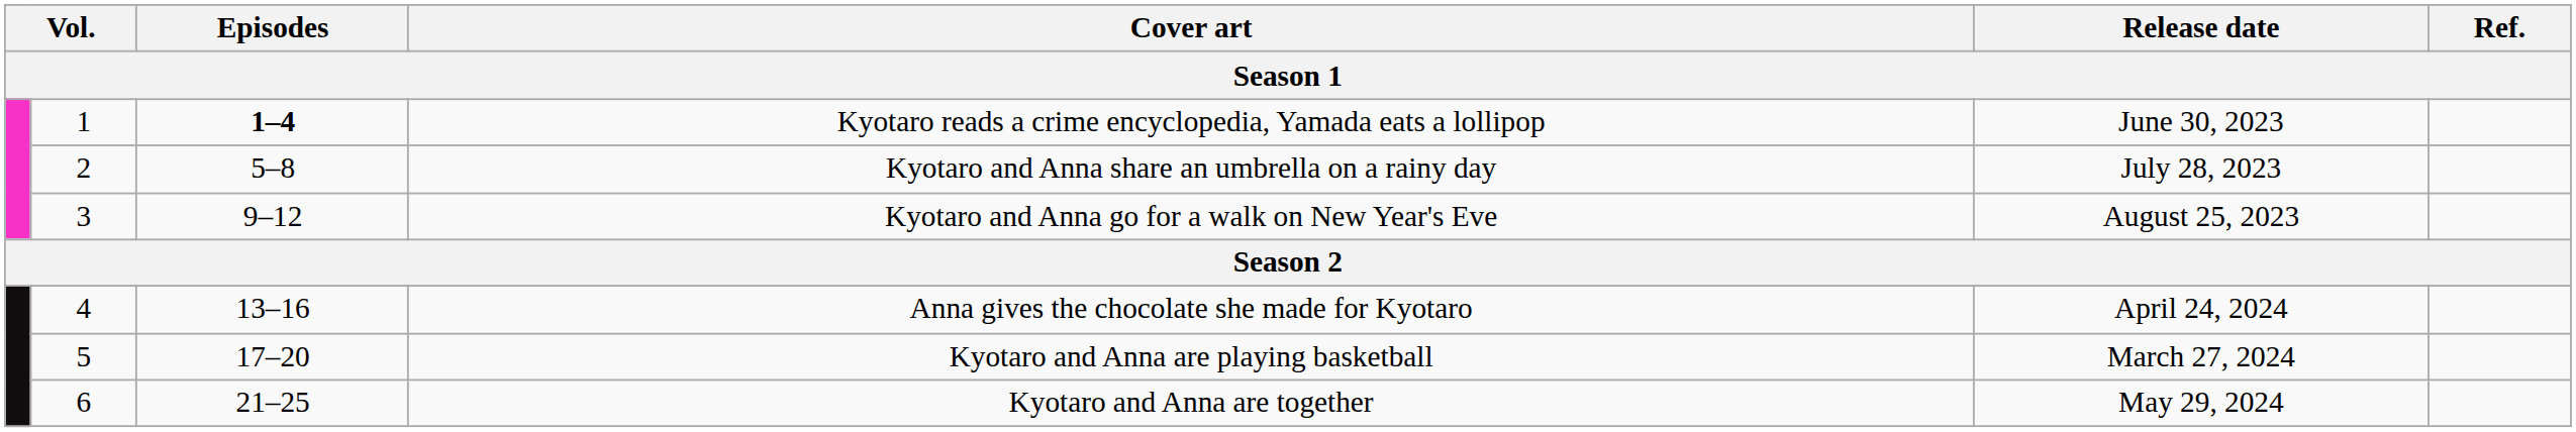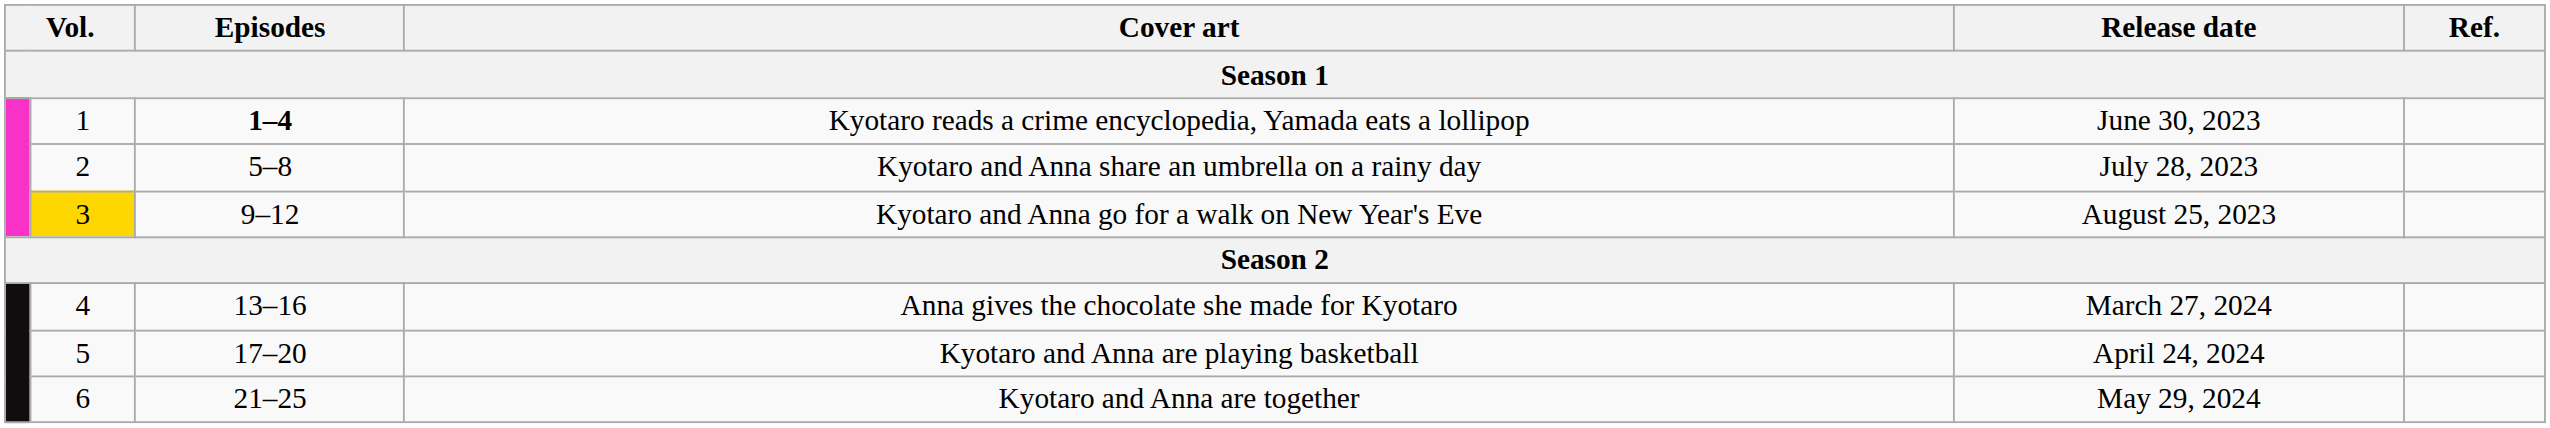 <table class="wikitable" style="text-align: center; width: 70%;">
 <tr>
 <th colspan="2">Vol.</th>
 <th>Episodes</th>
 <th>Cover art</th>
 <th>Release date</th>
 <th>Ref.</th>
 </tr>
 <tr>
 <th colspan="6">Season 1</th>
 </tr>
 <tr>
 <td rowspan="3" width="1%" style="background: #F831C7;"></td>
 <td>1</td>
 <td><strong>1–4</strong></td>
 <td>Kyotaro reads a crime encyclopedia, Yamada eats a lollipop</td>
 <td>June 30, 2023</td>
 <td></td>
 </tr>
 <tr>
 <td>2</td>
 <td>5–8</td>
 <td>Kyotaro and Anna share an umbrella on a rainy day</td>
 <td>July 28, 2023</td>
 <td></td>
 </tr>
 <tr>
-<td>3</td>
+<td style="background: gold;">3</td>
 <td>9–12</td>
 <td>Kyotaro and Anna go for a walk on New Year's Eve</td>
 <td>August 25, 2023</td>
 <td></td>
 </tr>
 <tr>
 <th colspan="6">Season 2</th>
 </tr>
 <tr>
 <td rowspan="3" width="1%" style="background: #110C0E;"></td>
 <td>4</td>
 <td>13–16</td>
 <td>Anna gives the chocolate she made for Kyotaro</td>
-<td>April 24, 2024</td>
+<td>March 27, 2024</td>
 <td></td>
 </tr>
 <tr>
 <td>5</td>
 <td>17–20</td>
 <td>Kyotaro and Anna are playing basketball</td>
-<td>March 27, 2024</td>
+<td>April 24, 2024</td>
 <td></td>
 </tr>
 <tr>
 <td>6</td>
 <td>21–25</td>
 <td>Kyotaro and Anna are together</td>
 <td>May 29, 2024</td>
 <td></td>
 </tr>
 </table>
